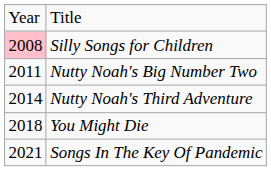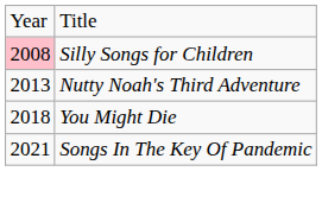 <table class="wikitable">
 <tr>
 <td>Year</td>
 <td>Title</td>
 </tr>
 <tr>
 <td style="background: pink;">2008</td>
 <td><em>Silly Songs for Children</em></td>
 </tr>
 <tr>
-<td>2011</td>
-<td><em>Nutty Noah's Big Number Two</em></td>
-</tr>
-<tr>
-<td>2014</td>
+<td>2013</td>
 <td><em>Nutty Noah's Third Adventure</em></td>
 </tr>
 <tr>
 <td>2018</td>
 <td><em>You Might Die</em></td>
 </tr>
 <tr>
 <td>2021</td>
 <td><em>Songs In The Key Of Pandemic</em></td>
 </tr>
 </table>
